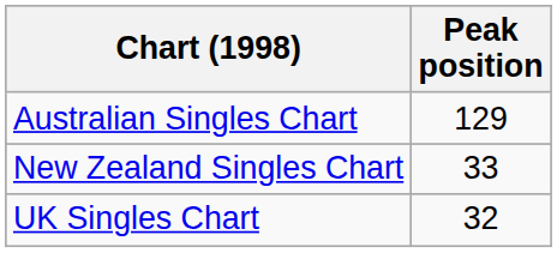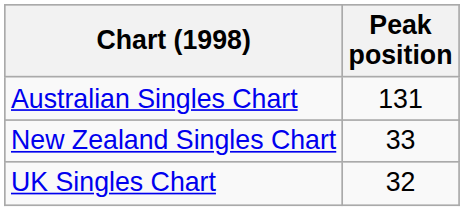 <table class="wikitable sortable">
 <tr>
 <th>Chart (1998)</th>
 <th>Peak<br>position</th>
 </tr>
 <tr>
 <td><a href='#'>Australian Singles Chart</a></td>
-<td style="text-align:center;">129</td>
+<td style="text-align:center;">131</td>
 </tr>
 <tr>
 <td><a href='#'>New Zealand Singles Chart</a></td>
 <td style="text-align:center;">33</td>
 </tr>
 <tr>
 <td><a href='#'>UK Singles Chart</a></td>
 <td style="text-align:center;">32</td>
 </tr>
 </table>
